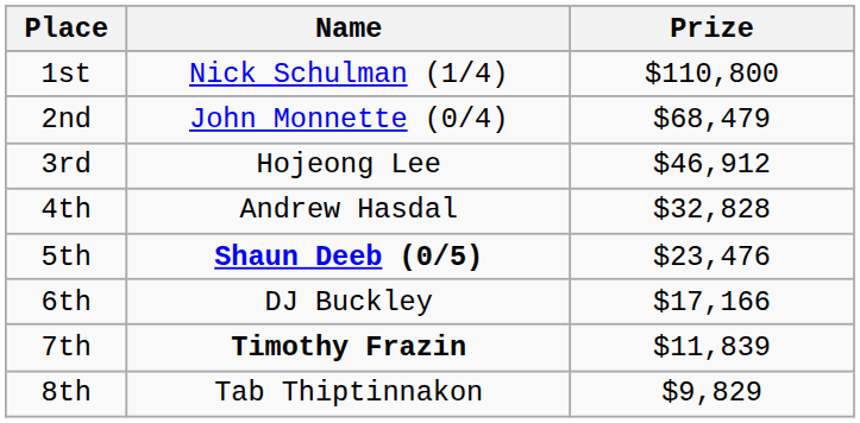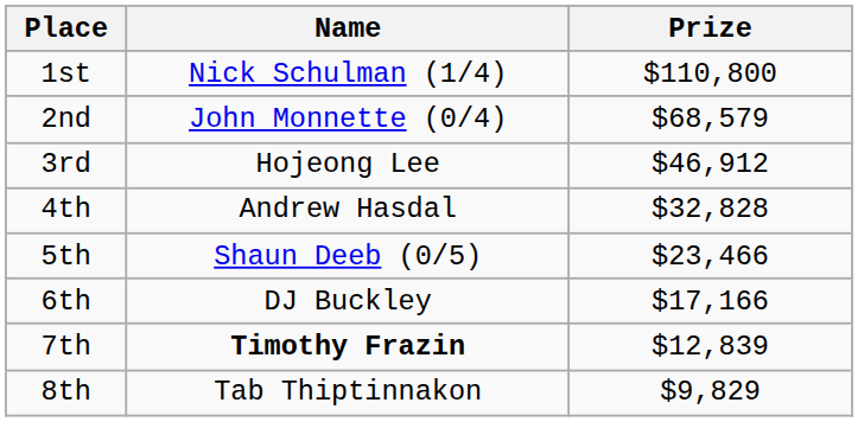 <table class="wikitable">
 <tr>
 <th width="50">Place</th>
 <th width="200">Name</th>
 <th width="125">Prize</th>
 </tr>
 <tr>
 <td align = "center">1st</td>
 <td align = "center"> <a href='#'>Nick Schulman</a> (1/4)</td>
 <td align = "center">$110,800</td>
 </tr>
 <tr>
 <td align = "center">2nd</td>
 <td align = "center"> <a href='#'>John Monnette</a> (0/4)</td>
-<td align = "center">$68,479</td>
+<td align = "center">$68,579</td>
 </tr>
 <tr>
 <td align = "center">3rd</td>
 <td align = "center"> Hojeong Lee</td>
 <td align = "center">$46,912</td>
 </tr>
 <tr>
 <td align = "center">4th</td>
 <td align = "center"> Andrew Hasdal</td>
 <td align = "center">$32,828</td>
 </tr>
 <tr>
 <td align = "center">5th</td>
-<td align = "center"><strong> <a href='#'>Shaun Deeb</a> (0/5)</strong></td>
-<td align = "center">$23,476</td>
+<td align = "center"> <a href='#'>Shaun Deeb</a> (0/5)</td>
+<td align = "center">$23,466</td>
 </tr>
 <tr>
 <td align = "center">6th</td>
 <td align = "center"> DJ Buckley</td>
 <td align = "center">$17,166</td>
 </tr>
 <tr>
 <td align = "center">7th</td>
 <td align = "center"><strong> Timothy Frazin</strong></td>
-<td align = "center">$11,839</td>
+<td align = "center">$12,839</td>
 </tr>
 <tr>
 <td align = "center">8th</td>
 <td align = "center"> Tab Thiptinnakon</td>
 <td align = "center">$9,829</td>
 </tr>
 </table>
